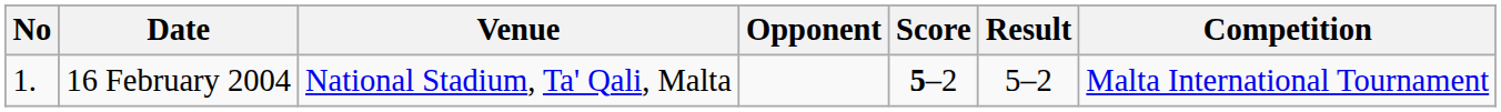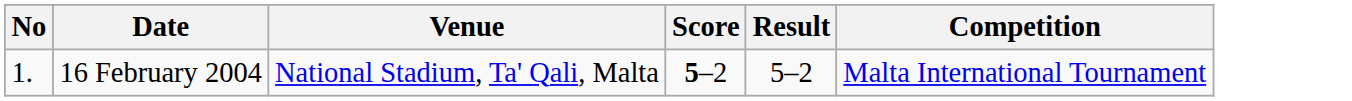 <table class="wikitable" style="font-size:100%;">
 <tr>
 <th>No</th>
 <th>Date</th>
 <th>Venue</th>
-<th>Opponent</th>
 <th>Score</th>
 <th>Result</th>
 <th>Competition</th>
 </tr>
 <tr>
 <td>1.</td>
 <td>16 February 2004</td>
 <td><a href='#'>National Stadium</a>, <a href='#'>Ta' Qali</a>, Malta</td>
-<td></td>
 <td align=center><strong>5</strong>–2</td>
 <td align=center>5–2</td>
 <td><a href='#'> Malta International Tournament</a></td>
 </tr>
 </table>
